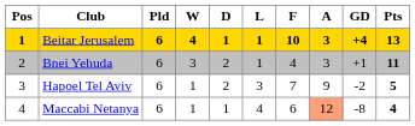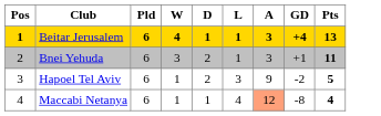 <table class="toccolours" border="1" cellpadding="4" cellspacing="0" style="text-align:center; border-collapse: collapse; margin:0;">
 <tr>
 <th width=30>Pos</th>
 <th>Club</th>
 <th width=30>Pld</th>
 <th width=30>W</th>
 <th width=30>D</th>
 <th width=30>L</th>
-<th width=30>F</th>
 <th width=30>A</th>
 <th width=30>GD</th>
 <th width=30>Pts</th>
 </tr>
 <tr bgcolor="gold">
 <td><strong>1</strong></td>
 <td align=left><a href='#'>Beitar Jerusalem</a></td>
 <td><strong>6</strong></td>
 <td><strong>4</strong></td>
 <td><strong>1</strong></td>
 <td><strong>1</strong></td>
-<td><strong>10</strong></td>
 <td><strong>3</strong></td>
 <td><strong>+4</strong></td>
 <td><strong>13</strong></td>
 </tr>
 <tr bgcolor="silver">
 <td>2</td>
 <td align=left><a href='#'>Bnei Yehuda</a></td>
 <td>6</td>
 <td>3</td>
 <td>2</td>
 <td>1</td>
-<td>4</td>
 <td>3</td>
 <td>+1</td>
 <td><strong>11</strong></td>
 </tr>
 <tr>
 <td>3</td>
 <td align=left><a href='#'>Hapoel Tel Aviv</a></td>
 <td>6</td>
 <td>1</td>
 <td>2</td>
 <td>3</td>
-<td>7</td>
 <td>9</td>
 <td>-2</td>
 <td><strong>5</strong></td>
 </tr>
 <tr>
 <td>4</td>
 <td align=left><a href='#'>Maccabi Netanya</a></td>
 <td>6</td>
 <td>1</td>
 <td>1</td>
 <td>4</td>
-<td>6</td>
 <td style="background: lightsalmon;">12</td>
 <td>-8</td>
 <td><strong>4</strong></td>
 </tr>
 </table>
